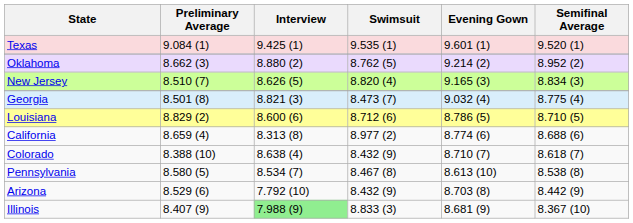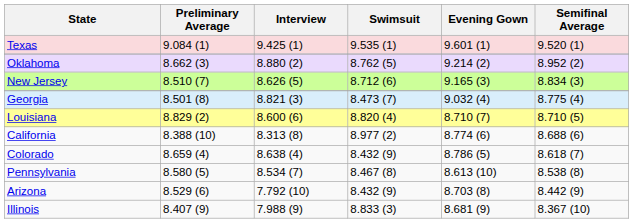 <table class="wikitable sortable collapsible">
 <tr>
 <th width=25%>State</th>
 <th width=15%>Preliminary Average</th>
 <th width=15%>Interview</th>
 <th width=15%>Swimsuit</th>
 <th width=15%>Evening Gown</th>
 <th width=15%>Semifinal Average</th>
 </tr>
 <tr style="background-color:#FADADD;">
 <td> <a href='#'>Texas</a></td>
 <td>9.084 (1)</td>
 <td>9.425 (1)</td>
 <td>9.535 (1)</td>
 <td>9.601 (1)</td>
 <td>9.520 (1)</td>
 </tr>
 <tr>
 </tr>
 <tr style="background-color:#eadafd;">
 <td> <a href='#'>Oklahoma</a></td>
 <td>8.662 (3)</td>
 <td>8.880 (2)</td>
 <td>8.762 (5)</td>
 <td>9.214 (2)</td>
 <td>8.952 (2)</td>
 </tr>
 <tr style="background-color:#ccff99;">
 <td> <a href='#'>New Jersey</a></td>
 <td>8.510 (7)</td>
 <td>8.626 (5)</td>
-<td>8.820 (4)</td>
+<td>8.712 (6)</td>
 <td>9.165 (3)</td>
 <td>8.834 (3)</td>
 </tr>
 <tr>
 </tr>
 <tr style="background-color:#d9eefb;">
 <td> <a href='#'>Georgia</a></td>
 <td>8.501 (8)</td>
 <td>8.821 (3)</td>
 <td>8.473 (7)</td>
 <td>9.032 (4)</td>
 <td>8.775 (4)</td>
 </tr>
 <tr style="background-color:#ffff99;">
 <td> <a href='#'>Louisiana</a></td>
 <td>8.829 (2)</td>
 <td>8.600 (6)</td>
-<td>8.712 (6)</td>
-<td>8.786 (5)</td>
+<td>8.820 (4)</td>
+<td>8.710 (7)</td>
 <td>8.710 (5)</td>
 </tr>
 <tr>
 <td> <a href='#'>California</a></td>
-<td>8.659 (4)</td>
+<td>8.388 (10)</td>
 <td>8.313 (8)</td>
 <td>8.977 (2)</td>
 <td>8.774 (6)</td>
 <td>8.688 (6)</td>
 </tr>
 <tr>
 <td> <a href='#'>Colorado</a></td>
-<td>8.388 (10)</td>
+<td>8.659 (4)</td>
 <td>8.638 (4)</td>
 <td>8.432 (9)</td>
-<td>8.710 (7)</td>
+<td>8.786 (5)</td>
 <td>8.618 (7)</td>
 </tr>
 <tr>
 <td> <a href='#'>Pennsylvania</a></td>
 <td>8.580 (5)</td>
 <td>8.534 (7)</td>
 <td>8.467 (8)</td>
 <td>8.613 (10)</td>
 <td>8.538 (8)</td>
 </tr>
 <tr>
 <td> <a href='#'>Arizona</a></td>
 <td>8.529 (6)</td>
 <td>7.792 (10)</td>
 <td>8.432 (9)</td>
 <td>8.703 (8)</td>
 <td>8.442 (9)</td>
 </tr>
 <tr>
 <td> <a href='#'>Illinois</a></td>
 <td>8.407 (9)</td>
-<td style="background: lightgreen;">7.988 (9)</td>
+<td>7.988 (9)</td>
 <td>8.833 (3)</td>
 <td>8.681 (9)</td>
 <td>8.367 (10)</td>
 </tr>
 </table>
